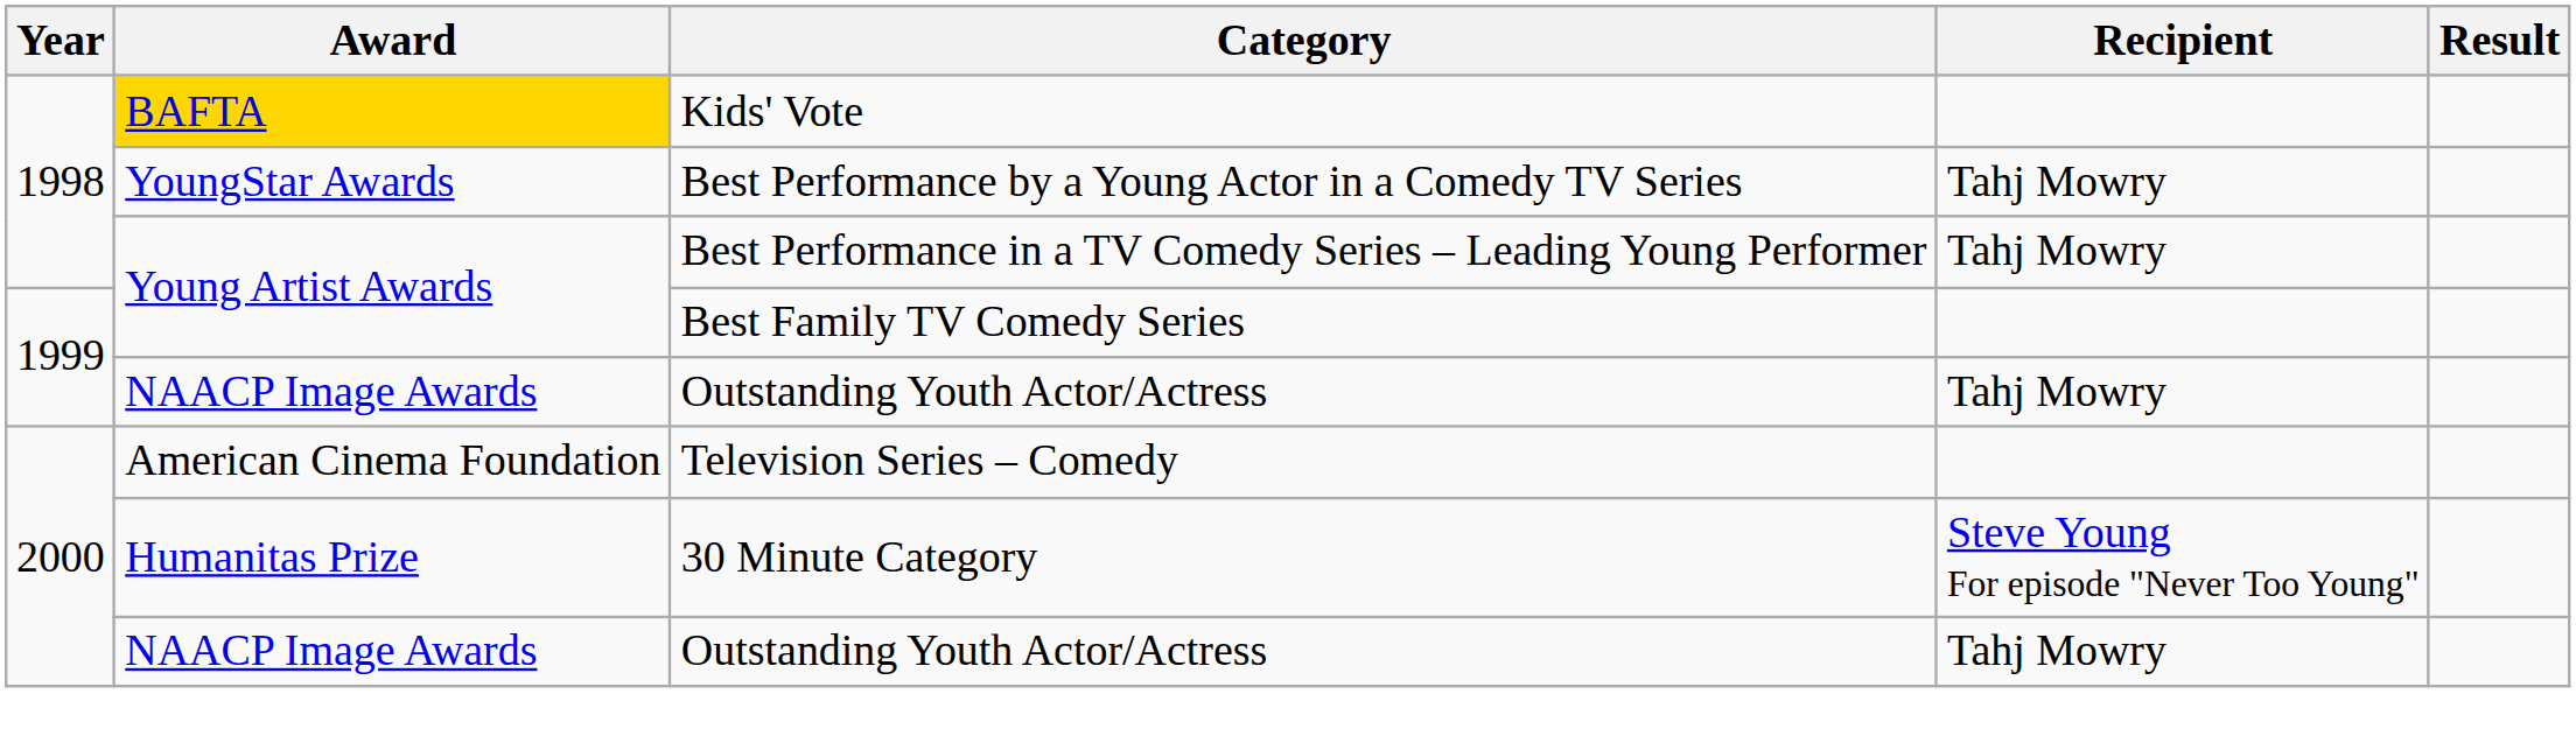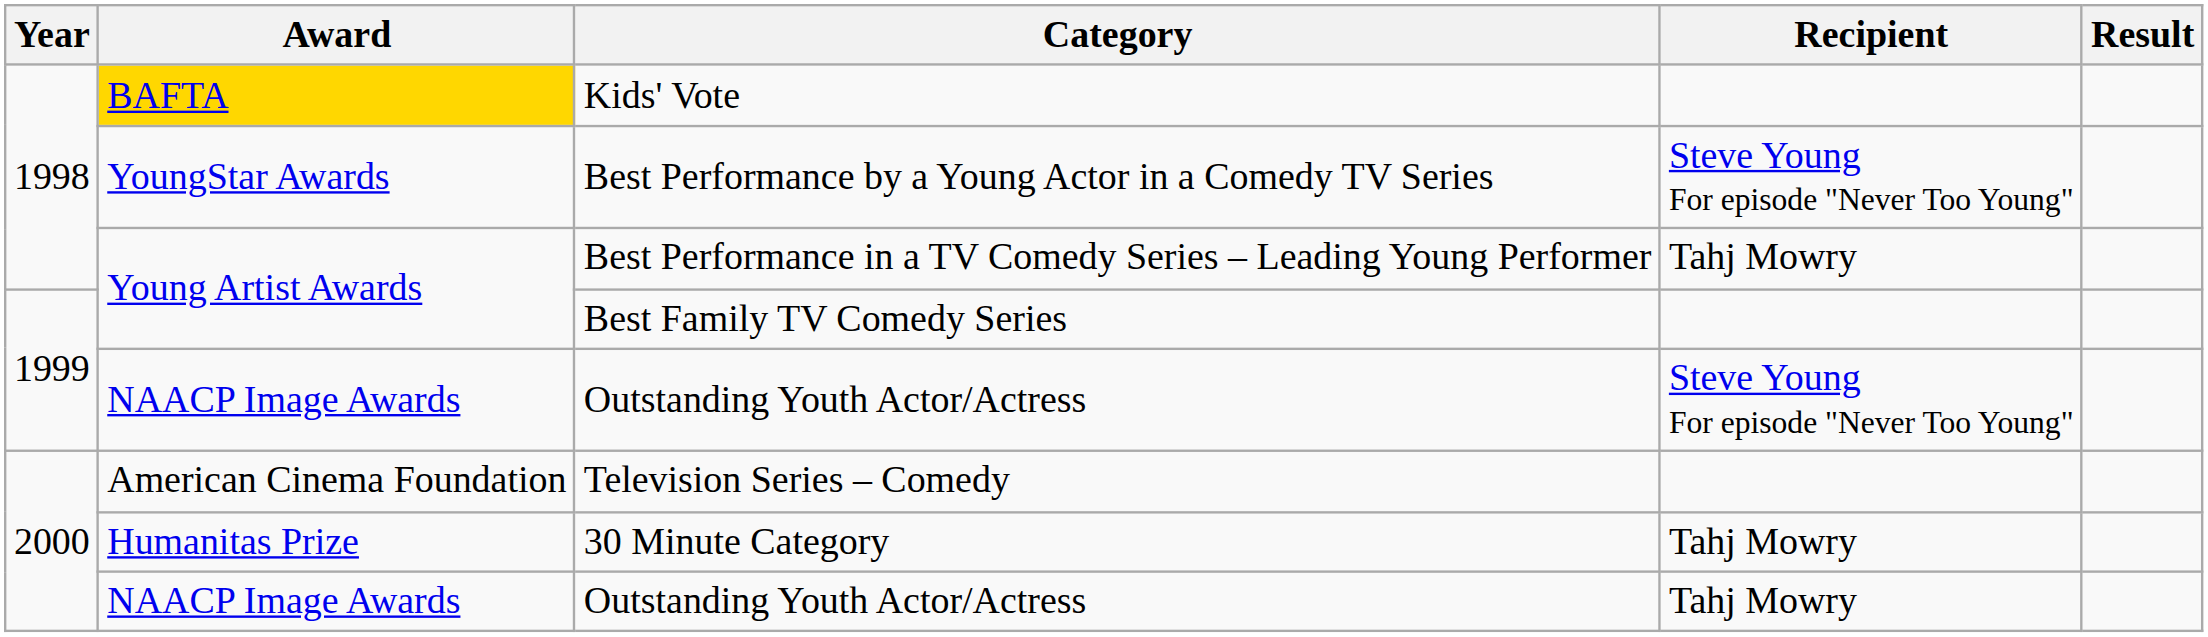 <table class="wikitable">
 <tr>
 <th>Year</th>
 <th>Award</th>
 <th>Category</th>
 <th>Recipient</th>
 <th>Result</th>
 </tr>
 <tr>
 <td rowspan="3">1998</td>
 <td style="background: gold;"><a href='#'>BAFTA</a></td>
 <td>Kids' Vote</td>
 <td></td>
 <td></td>
 </tr>
 <tr>
 <td><a href='#'>YoungStar Awards</a></td>
 <td>Best Performance by a Young Actor in a Comedy TV Series</td>
-<td>Tahj Mowry</td>
+<td><a href='#'>Steve Young</a><br><small>For episode "Never Too Young"</small></td>
 <td></td>
 </tr>
 <tr>
 <td rowspan="2"><a href='#'>Young Artist Awards</a></td>
 <td>Best Performance in a TV Comedy Series – Leading Young Performer</td>
 <td>Tahj Mowry</td>
 <td></td>
 </tr>
 <tr>
 <td rowspan="2">1999</td>
 <td>Best Family TV Comedy Series</td>
 <td></td>
 <td></td>
 </tr>
 <tr>
 <td><a href='#'>NAACP Image Awards</a></td>
 <td>Outstanding Youth Actor/Actress</td>
-<td>Tahj Mowry</td>
+<td><a href='#'>Steve Young</a><br><small>For episode "Never Too Young"</small></td>
 <td></td>
 </tr>
 <tr>
 <td rowspan="3">2000</td>
 <td>American Cinema Foundation</td>
 <td>Television Series – Comedy</td>
 <td></td>
 <td></td>
 </tr>
 <tr>
 <td><a href='#'>Humanitas Prize</a></td>
 <td>30 Minute Category</td>
-<td><a href='#'>Steve Young</a><br><small>For episode "Never Too Young"</small></td>
+<td>Tahj Mowry</td>
 <td></td>
 </tr>
 <tr>
 <td><a href='#'>NAACP Image Awards</a></td>
 <td>Outstanding Youth Actor/Actress</td>
 <td>Tahj Mowry</td>
 <td></td>
 </tr>
 </table>
